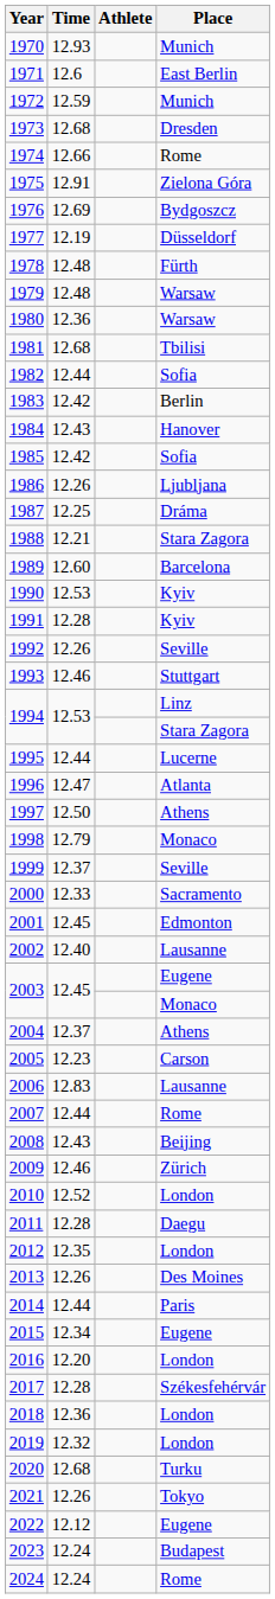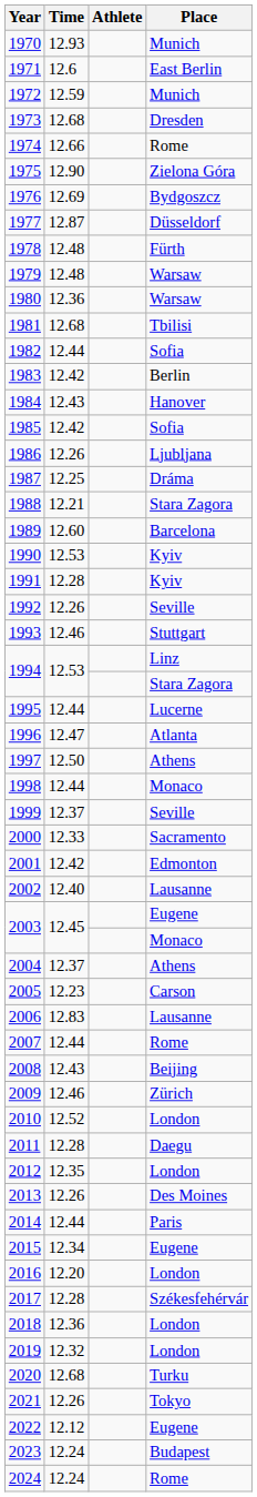 <table class="wikitable sortable" style="font-size:100%;">
 <tr>
 <th>Year</th>
 <th>Time</th>
 <th>Athlete</th>
 <th>Place</th>
 </tr>
 <tr>
 <td><a href='#'>1970</a></td>
 <td>12.93</td>
 <td align=left></td>
 <td><a href='#'>Munich</a></td>
 </tr>
 <tr>
 <td><a href='#'>1971</a></td>
 <td>12.6</td>
 <td align=left></td>
 <td><a href='#'>East Berlin</a></td>
 </tr>
 <tr>
 <td><a href='#'>1972</a></td>
 <td>12.59</td>
 <td align=left></td>
 <td><a href='#'>Munich</a></td>
 </tr>
 <tr>
 <td><a href='#'>1973</a></td>
 <td>12.68</td>
 <td align=left></td>
 <td><a href='#'>Dresden</a></td>
 </tr>
 <tr>
 <td><a href='#'>1974</a></td>
 <td>12.66</td>
 <td align=left></td>
 <td>Rome</td>
 </tr>
 <tr>
 <td><a href='#'>1975</a></td>
-<td>12.91</td>
+<td>12.90</td>
 <td align=left></td>
 <td><a href='#'>Zielona Góra</a></td>
 </tr>
 <tr>
 <td><a href='#'>1976</a></td>
 <td>12.69</td>
 <td align=left></td>
 <td><a href='#'>Bydgoszcz</a></td>
 </tr>
 <tr>
 <td><a href='#'>1977</a></td>
-<td>12.19</td>
+<td>12.87</td>
 <td align=left></td>
 <td><a href='#'>Düsseldorf</a></td>
 </tr>
 <tr>
 <td><a href='#'>1978</a></td>
 <td>12.48</td>
 <td align=left></td>
 <td><a href='#'>Fürth</a></td>
 </tr>
 <tr>
 <td><a href='#'>1979</a></td>
 <td>12.48</td>
 <td align=left></td>
 <td><a href='#'>Warsaw</a></td>
 </tr>
 <tr>
 <td><a href='#'>1980</a></td>
 <td>12.36</td>
 <td align=left></td>
 <td><a href='#'>Warsaw</a></td>
 </tr>
 <tr>
 <td><a href='#'>1981</a></td>
 <td>12.68</td>
 <td align=left></td>
 <td><a href='#'>Tbilisi</a></td>
 </tr>
 <tr>
 <td><a href='#'>1982</a></td>
 <td>12.44</td>
 <td align=left></td>
 <td><a href='#'>Sofia</a></td>
 </tr>
 <tr>
 <td><a href='#'>1983</a></td>
 <td>12.42</td>
 <td align=left></td>
 <td>Berlin</td>
 </tr>
 <tr>
 <td><a href='#'>1984</a></td>
 <td>12.43</td>
 <td align=left></td>
 <td><a href='#'>Hanover</a></td>
 </tr>
 <tr>
 <td><a href='#'>1985</a></td>
 <td>12.42</td>
 <td align=left></td>
 <td><a href='#'>Sofia</a></td>
 </tr>
 <tr>
 <td><a href='#'>1986</a></td>
 <td>12.26</td>
 <td align=left></td>
 <td><a href='#'>Ljubljana</a></td>
 </tr>
 <tr>
 <td><a href='#'>1987</a></td>
 <td>12.25</td>
 <td align=left></td>
 <td><a href='#'>Dráma</a></td>
 </tr>
 <tr>
 <td><a href='#'>1988</a></td>
 <td>12.21</td>
 <td align=left></td>
 <td><a href='#'>Stara Zagora</a></td>
 </tr>
 <tr>
 <td><a href='#'>1989</a></td>
 <td>12.60</td>
 <td align=left></td>
 <td><a href='#'>Barcelona</a></td>
 </tr>
 <tr>
 <td><a href='#'>1990</a></td>
 <td>12.53</td>
 <td align=left></td>
 <td><a href='#'>Kyiv</a></td>
 </tr>
 <tr>
 <td><a href='#'>1991</a></td>
 <td>12.28</td>
 <td align=left></td>
 <td><a href='#'>Kyiv</a></td>
 </tr>
 <tr>
 <td><a href='#'>1992</a></td>
 <td>12.26</td>
 <td align=left></td>
 <td><a href='#'>Seville</a></td>
 </tr>
 <tr>
 <td><a href='#'>1993</a></td>
 <td>12.46</td>
 <td align=left></td>
 <td><a href='#'>Stuttgart</a></td>
 </tr>
 <tr>
 <td rowspan=2><a href='#'>1994</a></td>
 <td rowspan=2>12.53</td>
 <td align=left></td>
 <td><a href='#'>Linz</a></td>
 </tr>
 <tr>
 <td align=left></td>
 <td><a href='#'>Stara Zagora</a></td>
 </tr>
 <tr>
 <td><a href='#'>1995</a></td>
 <td>12.44</td>
 <td align=left></td>
 <td><a href='#'>Lucerne</a></td>
 </tr>
 <tr>
 <td><a href='#'>1996</a></td>
 <td>12.47</td>
 <td align=left></td>
 <td><a href='#'>Atlanta</a></td>
 </tr>
 <tr>
 <td><a href='#'>1997</a></td>
 <td>12.50</td>
 <td align=left></td>
 <td><a href='#'>Athens</a></td>
 </tr>
 <tr>
 <td><a href='#'>1998</a></td>
-<td>12.79</td>
+<td>12.44</td>
 <td align=left></td>
 <td><a href='#'>Monaco</a></td>
 </tr>
 <tr>
 <td><a href='#'>1999</a></td>
 <td>12.37</td>
 <td align=left></td>
 <td><a href='#'>Seville</a></td>
 </tr>
 <tr>
 <td><a href='#'>2000</a></td>
 <td>12.33</td>
 <td align=left></td>
 <td><a href='#'>Sacramento</a></td>
 </tr>
 <tr>
 <td><a href='#'>2001</a></td>
-<td>12.45</td>
+<td>12.42</td>
 <td align=left></td>
 <td><a href='#'>Edmonton</a></td>
 </tr>
 <tr>
 <td><a href='#'>2002</a></td>
 <td>12.40</td>
 <td align=left></td>
 <td><a href='#'>Lausanne</a></td>
 </tr>
 <tr>
 <td rowspan=2><a href='#'>2003</a></td>
 <td rowspan=2>12.45</td>
 <td align=left></td>
 <td><a href='#'>Eugene</a></td>
 </tr>
 <tr>
 <td align=left></td>
 <td><a href='#'>Monaco</a></td>
 </tr>
 <tr>
 <td><a href='#'>2004</a></td>
 <td>12.37</td>
 <td align=left></td>
 <td><a href='#'>Athens</a></td>
 </tr>
 <tr>
 <td><a href='#'>2005</a></td>
 <td>12.23</td>
 <td align=left></td>
 <td><a href='#'>Carson</a></td>
 </tr>
 <tr>
 <td><a href='#'>2006</a></td>
 <td>12.83</td>
 <td align=left></td>
 <td><a href='#'>Lausanne</a></td>
 </tr>
 <tr>
 <td><a href='#'>2007</a></td>
 <td>12.44</td>
 <td align=left></td>
 <td><a href='#'>Rome</a></td>
 </tr>
 <tr>
 <td><a href='#'>2008</a></td>
 <td>12.43</td>
 <td align=left></td>
 <td><a href='#'>Beijing</a></td>
 </tr>
 <tr>
 <td><a href='#'>2009</a></td>
 <td>12.46</td>
 <td align=left></td>
 <td><a href='#'>Zürich</a></td>
 </tr>
 <tr>
 <td><a href='#'>2010</a></td>
 <td>12.52</td>
 <td align=left></td>
 <td><a href='#'>London</a></td>
 </tr>
 <tr>
 <td><a href='#'>2011</a></td>
 <td>12.28</td>
 <td align=left></td>
 <td><a href='#'>Daegu</a></td>
 </tr>
 <tr>
 <td><a href='#'>2012</a></td>
 <td>12.35</td>
 <td align=left></td>
 <td><a href='#'>London</a></td>
 </tr>
 <tr>
 <td><a href='#'>2013</a></td>
 <td>12.26</td>
 <td align=left></td>
 <td><a href='#'>Des Moines</a></td>
 </tr>
 <tr>
 <td><a href='#'>2014</a></td>
 <td>12.44</td>
 <td align=left></td>
 <td><a href='#'>Paris</a></td>
 </tr>
 <tr>
 <td><a href='#'>2015</a></td>
 <td>12.34</td>
 <td align=left></td>
 <td><a href='#'>Eugene</a></td>
 </tr>
 <tr>
 <td><a href='#'>2016</a></td>
 <td>12.20</td>
 <td align=left></td>
 <td><a href='#'>London</a></td>
 </tr>
 <tr>
 <td><a href='#'>2017</a></td>
 <td>12.28</td>
 <td align=left></td>
 <td><a href='#'>Székesfehérvár</a></td>
 </tr>
 <tr>
 <td><a href='#'>2018</a></td>
 <td>12.36</td>
 <td align=left></td>
 <td><a href='#'>London</a></td>
 </tr>
 <tr>
 <td><a href='#'>2019</a></td>
 <td>12.32</td>
 <td align=left></td>
 <td><a href='#'>London</a></td>
 </tr>
 <tr>
 <td><a href='#'>2020</a></td>
 <td>12.68</td>
 <td align=left></td>
 <td><a href='#'>Turku</a></td>
 </tr>
 <tr>
 <td><a href='#'>2021</a></td>
 <td>12.26</td>
 <td align=left></td>
 <td><a href='#'>Tokyo</a></td>
 </tr>
 <tr>
 <td><a href='#'>2022</a></td>
 <td>12.12</td>
 <td align=left></td>
 <td><a href='#'>Eugene</a></td>
 </tr>
 <tr>
 <td><a href='#'>2023</a></td>
 <td>12.24</td>
 <td></td>
 <td><a href='#'>Budapest</a></td>
 </tr>
 <tr>
 <td><a href='#'>2024</a></td>
 <td>12.24</td>
 <td></td>
 <td><a href='#'>Rome</a></td>
 </tr>
 </table>
